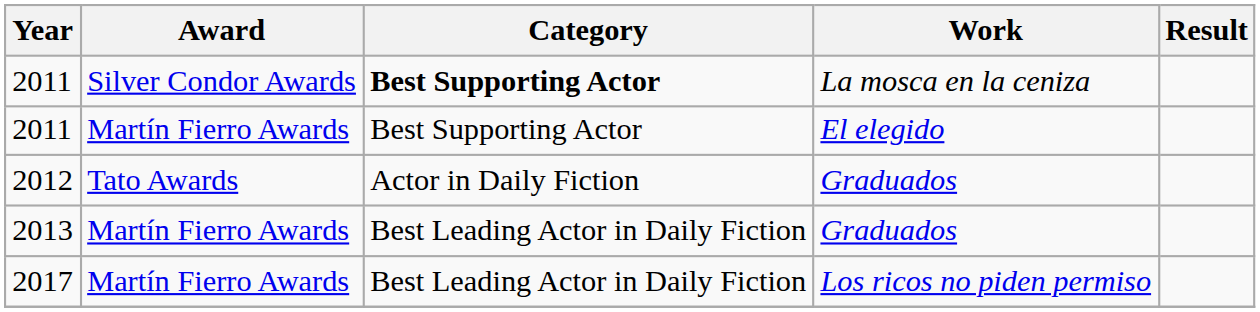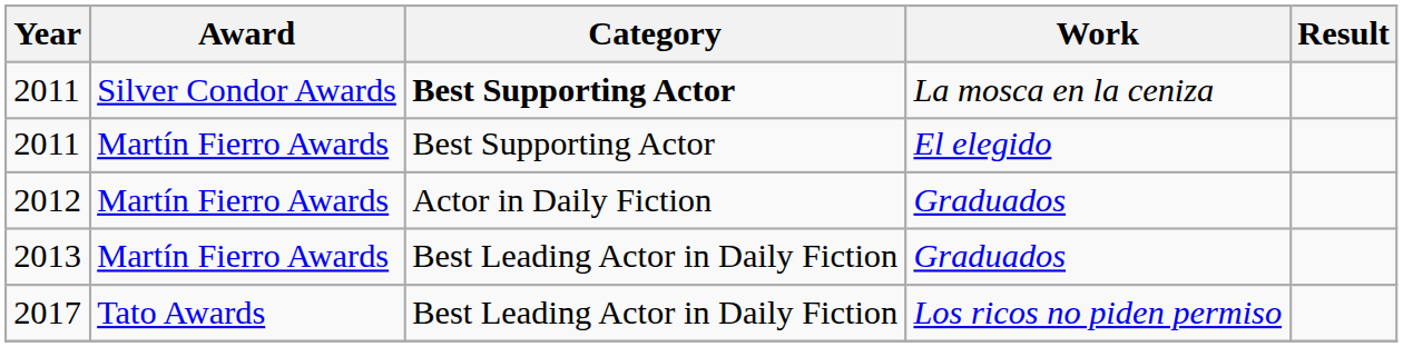 <table class="wikitable" style="font-size: 90%;">
 <tr>
 <th>Year</th>
 <th>Award</th>
 <th>Category</th>
 <th>Work</th>
 <th>Result</th>
 </tr>
 <tr>
 <td>2011</td>
 <td><a href='#'>Silver Condor Awards</a></td>
 <td><strong>Best Supporting Actor</strong></td>
 <td><em>La mosca en la ceniza</em></td>
 <td></td>
 </tr>
 <tr>
 <td>2011</td>
 <td><a href='#'>Martín Fierro Awards</a></td>
 <td>Best Supporting Actor</td>
 <td><em><a href='#'>El elegido</a></em></td>
 <td></td>
 </tr>
 <tr>
 <td>2012</td>
-<td><a href='#'>Tato Awards</a></td>
+<td><a href='#'>Martín Fierro Awards</a></td>
 <td>Actor in Daily Fiction</td>
 <td><em><a href='#'>Graduados</a></em></td>
 <td></td>
 </tr>
 <tr>
 <td>2013</td>
 <td><a href='#'>Martín Fierro Awards</a></td>
 <td>Best Leading Actor in Daily Fiction</td>
 <td><em><a href='#'>Graduados</a></em></td>
 <td></td>
 </tr>
 <tr>
 <td>2017</td>
-<td><a href='#'>Martín Fierro Awards</a></td>
+<td><a href='#'>Tato Awards</a></td>
 <td>Best Leading Actor in Daily Fiction</td>
 <td><em><a href='#'>Los ricos no piden permiso</a></em></td>
 <td></td>
 </tr>
 <tr>
 </tr>
 </table>
